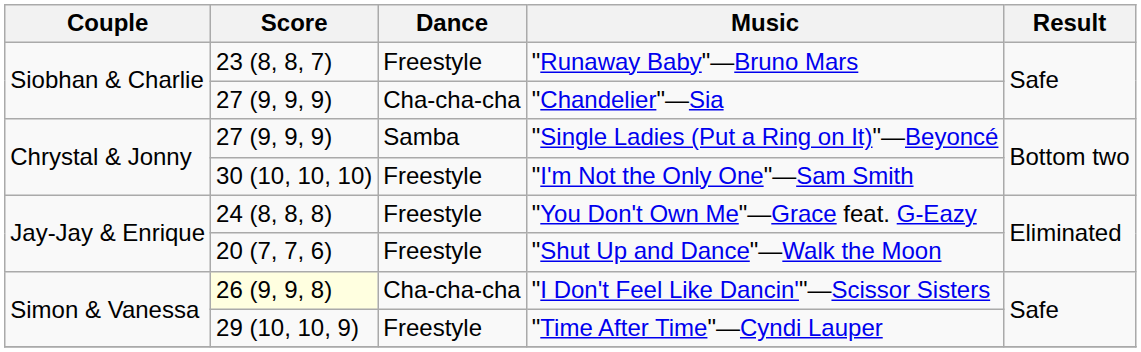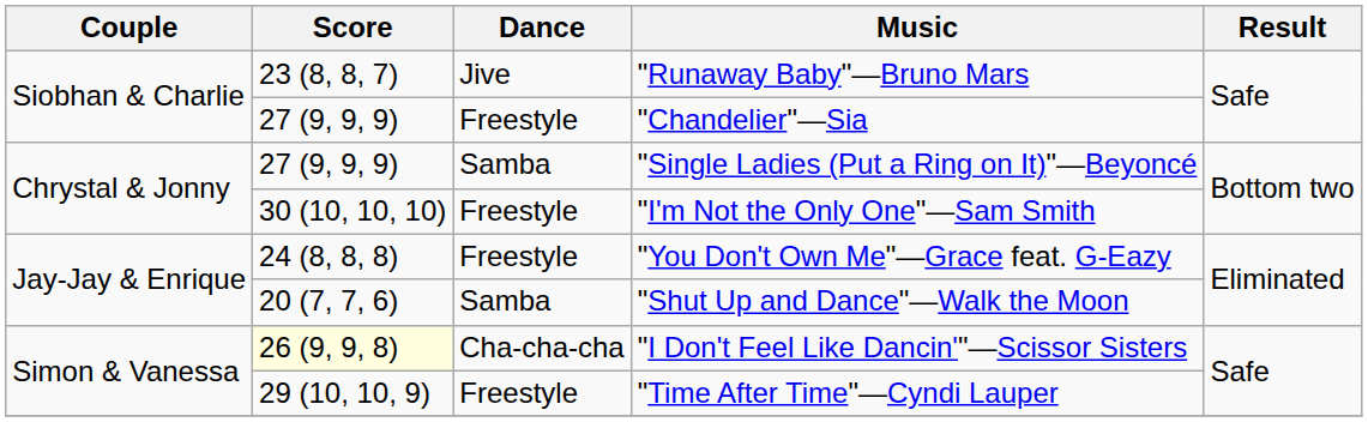 <table class="wikitable sortable">
 <tr>
 <th>Couple</th>
 <th>Score</th>
 <th>Dance</th>
 <th>Music</th>
 <th>Result</th>
 </tr>
 <tr>
 <td rowspan=2>Siobhan & Charlie</td>
 <td>23 (8, 8, 7)</td>
-<td>Freestyle</td>
+<td>Jive</td>
 <td>"<a href='#'>Runaway Baby</a>"—<a href='#'>Bruno Mars</a></td>
 <td rowspan=2>Safe</td>
 </tr>
 <tr>
 <td>27 (9, 9, 9)</td>
-<td>Cha-cha-cha</td>
+<td>Freestyle</td>
 <td>"<a href='#'>Chandelier</a>"—<a href='#'>Sia</a></td>
 </tr>
 <tr>
 <td rowspan=2>Chrystal & Jonny</td>
 <td>27 (9, 9, 9)</td>
 <td>Samba</td>
 <td>"<a href='#'>Single Ladies (Put a Ring on It)</a>"—<a href='#'>Beyoncé</a></td>
 <td rowspan=2>Bottom two</td>
 </tr>
 <tr>
 <td>30 (10, 10, 10)</td>
 <td>Freestyle</td>
 <td>"<a href='#'>I'm Not the Only One</a>"—<a href='#'>Sam Smith</a></td>
 </tr>
 <tr>
 <td rowspan=2>Jay-Jay & Enrique</td>
 <td>24 (8, 8, 8)</td>
 <td>Freestyle</td>
 <td>"<a href='#'>You Don't Own Me</a>"—<a href='#'>Grace</a> feat. <a href='#'>G-Eazy</a></td>
 <td rowspan=2>Eliminated</td>
 </tr>
 <tr>
 <td>20 (7, 7, 6)</td>
-<td>Freestyle</td>
+<td>Samba</td>
 <td>"<a href='#'>Shut Up and Dance</a>"—<a href='#'>Walk the Moon</a></td>
 </tr>
 <tr>
 <td rowspan=2>Simon & Vanessa</td>
 <td style="background: lightyellow;">26 (9, 9, 8)</td>
 <td>Cha-cha-cha</td>
 <td>"<a href='#'>I Don't Feel Like Dancin'</a>"—<a href='#'>Scissor Sisters</a></td>
 <td rowspan=2>Safe</td>
 </tr>
 <tr>
 <td>29 (10, 10, 9)</td>
 <td>Freestyle</td>
 <td>"<a href='#'>Time After Time</a>"—<a href='#'>Cyndi Lauper</a></td>
 </tr>
 <tr>
 </tr>
 </table>
